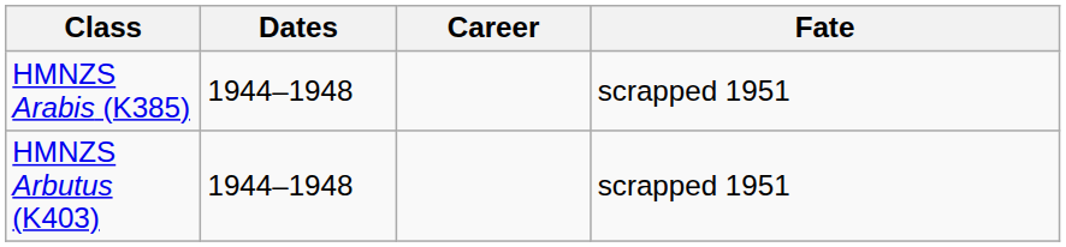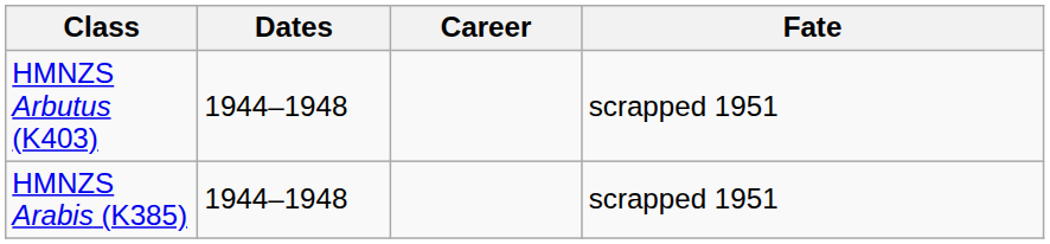 <table class="wikitable">
 <tr>
 <th width="100">Class</th>
 <th width="100">Dates</th>
 <th width="100">Career</th>
 <th width="250">Fate</th>
 </tr>
 <tr>
+<td><a href='#'>HMNZS <em>Arbutus</em> (K403)</a></td>
+<td>1944–1948</td>
+<td> </td>
+<td>scrapped 1951</td>
+</tr>
+<tr>
 <td><a href='#'>HMNZS <em>Arabis</em> (K385)</a></td>
 <td>1944–1948</td>
 <td> </td>
 <td>scrapped 1951</td>
 </tr>
-<tr>
-<td><a href='#'>HMNZS <em>Arbutus</em> (K403)</a></td>
-<td>1944–1948</td>
-<td> </td>
-<td>scrapped 1951</td>
-</tr>
 </table>
